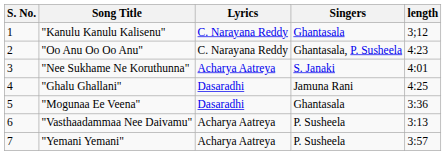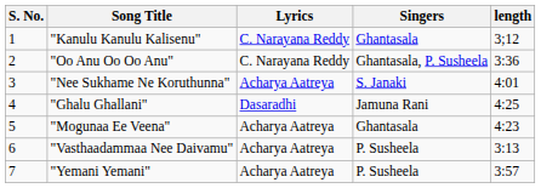 <table class="wikitable">
 <tr>
 <th>S. No.</th>
 <th>Song Title</th>
 <th>Lyrics</th>
 <th>Singers</th>
 <th>length</th>
 </tr>
 <tr>
 <td>1</td>
 <td>"Kanulu Kanulu Kalisenu"</td>
 <td><a href='#'>C. Narayana Reddy</a></td>
 <td><a href='#'>Ghantasala</a></td>
 <td>3;12</td>
 </tr>
 <tr>
 <td>2</td>
 <td>"Oo Anu Oo Oo Anu"</td>
 <td>C. Narayana Reddy</td>
 <td>Ghantasala, <a href='#'>P. Susheela</a></td>
-<td>4:23</td>
+<td>3:36</td>
 </tr>
 <tr>
 <td>3</td>
 <td>"Nee Sukhame Ne Koruthunna"</td>
 <td><a href='#'>Acharya Aatreya</a></td>
 <td><a href='#'>S. Janaki</a></td>
 <td>4:01</td>
 </tr>
 <tr>
 <td>4</td>
 <td>"Ghalu Ghallani"</td>
 <td><a href='#'>Dasaradhi</a></td>
 <td>Jamuna Rani</td>
 <td>4:25</td>
 </tr>
 <tr>
 <td>5</td>
 <td>"Mogunaa Ee Veena"</td>
-<td><a href='#'>Dasaradhi</a></td>
+<td>Acharya Aatreya</td>
 <td>Ghantasala</td>
-<td>3:36</td>
+<td>4:23</td>
 </tr>
 <tr>
 <td>6</td>
 <td>"Vasthaadammaa Nee Daivamu"</td>
 <td>Acharya Aatreya</td>
 <td>P. Susheela</td>
 <td>3:13</td>
 </tr>
 <tr>
 <td>7</td>
 <td>"Yemani Yemani"</td>
 <td>Acharya Aatreya</td>
 <td>P. Susheela</td>
 <td>3:57</td>
 </tr>
 </table>
